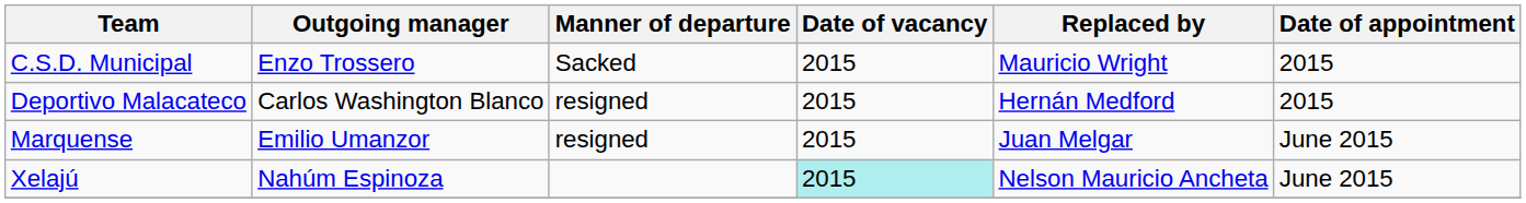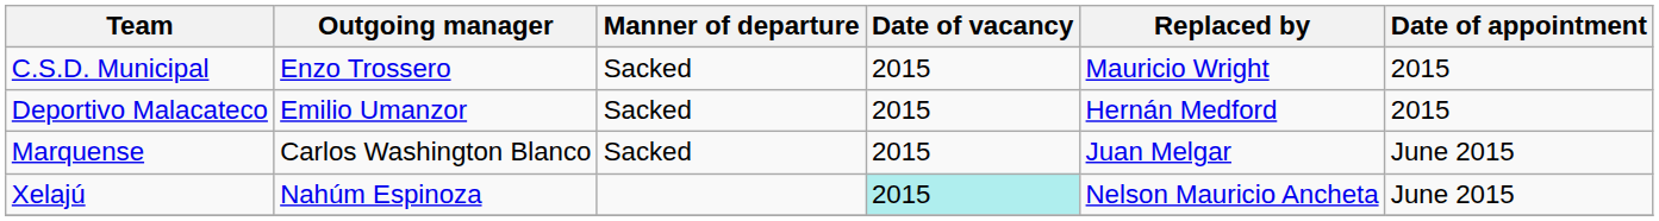 <table class="wikitable">
 <tr>
 <th>Team</th>
 <th>Outgoing manager</th>
 <th>Manner of departure</th>
 <th>Date of vacancy</th>
 <th>Replaced by</th>
 <th>Date of appointment</th>
 </tr>
 <tr>
 <td><a href='#'>C.S.D. Municipal</a></td>
 <td> <a href='#'>Enzo Trossero</a></td>
 <td>Sacked</td>
 <td>2015</td>
 <td> <a href='#'>Mauricio Wright</a></td>
 <td>2015</td>
 </tr>
 <tr>
 <td><a href='#'>Deportivo Malacateco</a></td>
-<td> Carlos Washington Blanco</td>
-<td>resigned</td>
+<td> <a href='#'>Emilio Umanzor</a></td>
+<td>Sacked</td>
 <td>2015</td>
 <td> <a href='#'>Hernán Medford</a></td>
 <td>2015</td>
 </tr>
 <tr>
 <td><a href='#'>Marquense</a></td>
-<td> <a href='#'>Emilio Umanzor</a></td>
-<td>resigned</td>
+<td> Carlos Washington Blanco</td>
+<td>Sacked</td>
 <td>2015</td>
 <td> <a href='#'>Juan Melgar</a></td>
 <td>June 2015</td>
 </tr>
 <tr>
 <td><a href='#'>Xelajú</a></td>
 <td> <a href='#'>Nahúm Espinoza</a></td>
 <td></td>
 <td style="background: paleturquoise;">2015</td>
 <td> <a href='#'>Nelson Mauricio Ancheta</a></td>
 <td>June 2015</td>
 </tr>
 <tr>
 </tr>
 </table>
